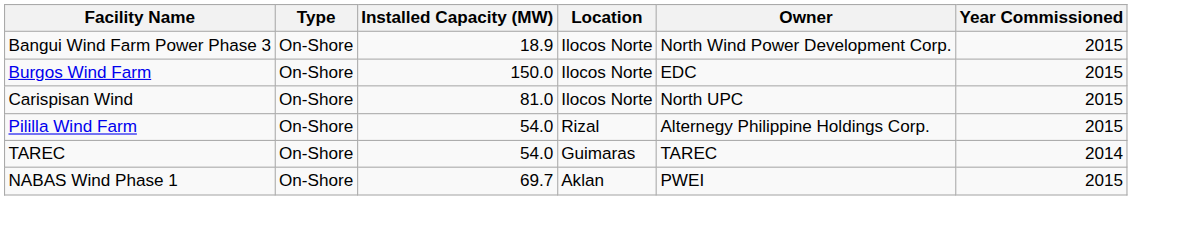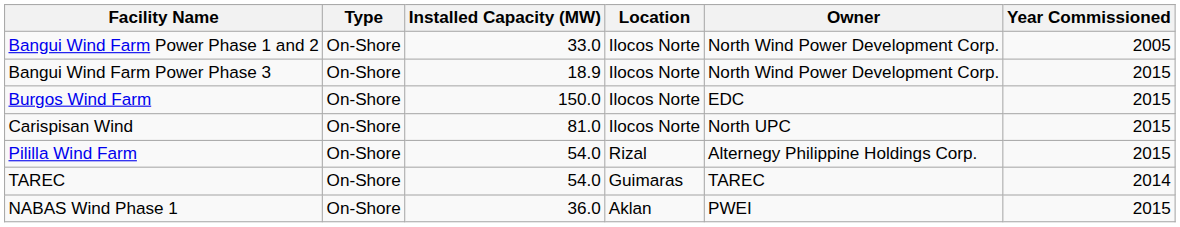 <table class="wikitable">
 <tr>
 <th>Facility Name</th>
 <th>Type</th>
 <th>Installed Capacity (MW)</th>
 <th>Location</th>
 <th>Owner</th>
 <th>Year Commissioned</th>
+</tr>
+<tr>
+<td><a href='#'>Bangui Wind Farm</a> Power Phase 1 and 2</td>
+<td>On-Shore</td>
+<td align="right">33.0</td>
+<td>Ilocos Norte</td>
+<td>North Wind Power Development Corp.</td>
+<td align="right">2005</td>
 </tr>
 <tr>
 <td>Bangui Wind Farm Power Phase 3</td>
 <td>On-Shore</td>
 <td align="right">18.9</td>
 <td>Ilocos Norte</td>
 <td>North Wind Power Development Corp.</td>
 <td align="right">2015</td>
 </tr>
 <tr>
 <td><a href='#'>Burgos Wind Farm</a></td>
 <td>On-Shore</td>
 <td align="right">150.0</td>
 <td>Ilocos Norte</td>
 <td>EDC</td>
 <td align="right">2015</td>
 </tr>
 <tr>
 <td>Carispisan Wind</td>
 <td>On-Shore</td>
 <td align="right">81.0</td>
 <td>Ilocos Norte</td>
 <td>North UPC</td>
 <td align="right">2015</td>
 </tr>
 <tr>
 <td><a href='#'>Pililla Wind Farm</a></td>
 <td>On-Shore</td>
 <td align="right">54.0</td>
 <td>Rizal</td>
 <td>Alternegy Philippine Holdings Corp.</td>
 <td align="right">2015</td>
 </tr>
 <tr>
 <td>TAREC</td>
 <td>On-Shore</td>
 <td align="right">54.0</td>
 <td>Guimaras</td>
 <td>TAREC</td>
 <td align="right">2014</td>
 </tr>
 <tr>
 <td>NABAS Wind Phase 1</td>
 <td>On-Shore</td>
-<td align="right">69.7</td>
+<td align="right">36.0</td>
 <td>Aklan</td>
 <td>PWEI</td>
 <td align="right">2015</td>
 </tr>
 </table>
